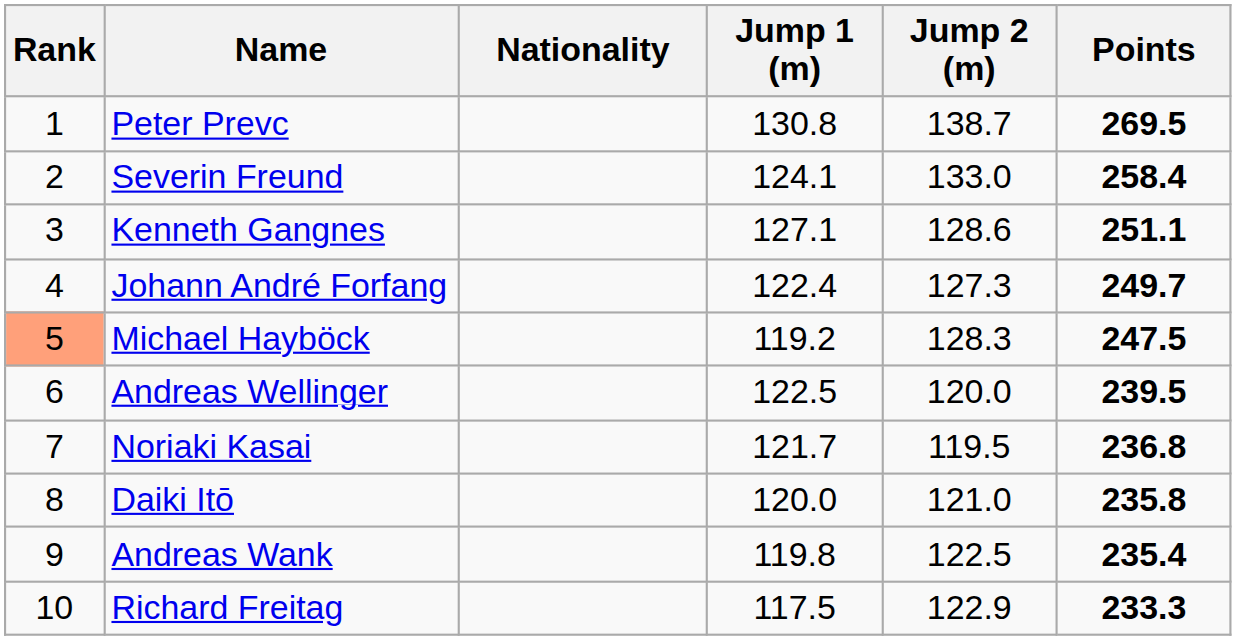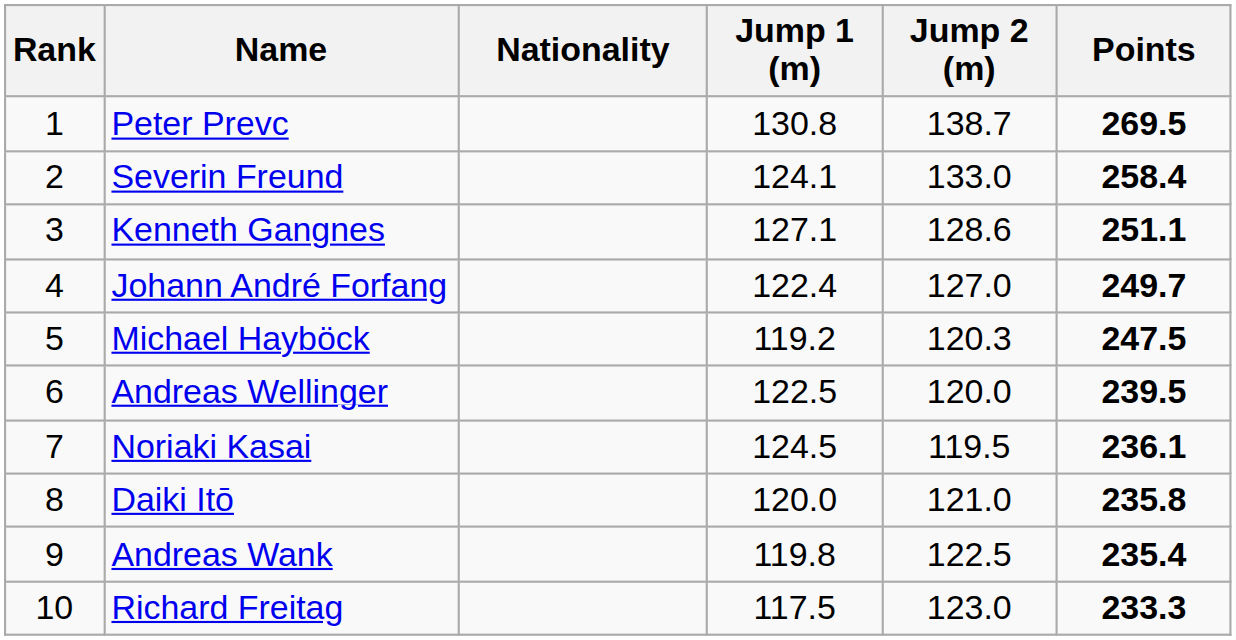 <table class="wikitable sortable" style="text-align: center;">
 <tr>
 <th>Rank</th>
 <th width=160>Name</th>
 <th width=110>Nationality</th>
 <th width=75>Jump 1 (m)</th>
 <th width=75>Jump 2 (m)</th>
 <th width=75>Points</th>
 </tr>
 <tr>
 <td>1</td>
 <td align=left><a href='#'>Peter Prevc</a></td>
 <td align=left></td>
 <td>130.8</td>
 <td>138.7</td>
 <td><strong>269.5</strong></td>
 </tr>
 <tr>
 <td>2</td>
 <td align=left><a href='#'>Severin Freund</a></td>
 <td align=left></td>
 <td>124.1</td>
 <td>133.0</td>
 <td><strong>258.4</strong></td>
 </tr>
 <tr>
 <td>3</td>
 <td align=left><a href='#'>Kenneth Gangnes</a></td>
 <td align=left></td>
 <td>127.1</td>
 <td>128.6</td>
 <td><strong>251.1</strong></td>
 </tr>
 <tr>
 <td>4</td>
 <td align=left><a href='#'>Johann André Forfang</a></td>
 <td align=left></td>
 <td>122.4</td>
-<td>127.3</td>
+<td>127.0</td>
 <td><strong>249.7</strong></td>
 </tr>
 <tr>
-<td style="background: lightsalmon;">5</td>
+<td>5</td>
 <td align=left><a href='#'>Michael Hayböck</a></td>
 <td align=left></td>
 <td>119.2</td>
-<td>128.3</td>
+<td>120.3</td>
 <td><strong>247.5</strong></td>
 </tr>
 <tr>
 <td>6</td>
 <td align=left><a href='#'>Andreas Wellinger</a></td>
 <td align=left></td>
 <td>122.5</td>
 <td>120.0</td>
 <td><strong>239.5</strong></td>
 </tr>
 <tr>
 <td>7</td>
 <td align=left><a href='#'>Noriaki Kasai</a></td>
 <td align=left></td>
-<td>121.7</td>
+<td>124.5</td>
 <td>119.5</td>
-<td><strong>236.8</strong></td>
+<td><strong>236.1</strong></td>
 </tr>
 <tr>
 <td>8</td>
 <td align=left><a href='#'>Daiki Itō</a></td>
 <td align=left></td>
 <td>120.0</td>
 <td>121.0</td>
 <td><strong>235.8</strong></td>
 </tr>
 <tr>
 <td>9</td>
 <td align=left><a href='#'>Andreas Wank</a></td>
 <td align=left></td>
 <td>119.8</td>
 <td>122.5</td>
 <td><strong>235.4</strong></td>
 </tr>
 <tr>
 <td>10</td>
 <td align=left><a href='#'>Richard Freitag</a></td>
 <td align=left></td>
 <td>117.5</td>
-<td>122.9</td>
+<td>123.0</td>
 <td><strong>233.3</strong></td>
 </tr>
 </table>
